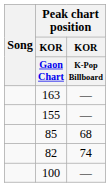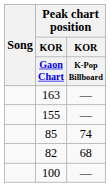 <table class="wikitable sortable" style="text-align:center;">
 <tr>
 <th rowspan="3">Song</th>
 <th colspan="9">Peak chart position</th>
 </tr>
 <tr>
 <th colspan="1" width="30"><small>KOR</small></th>
 <th colspan width="30"><small>KOR</small></th>
 </tr>
 <tr style="font-size:smaller;">
 <th><a href='#'>Gaon Chart</a></th>
 <th width="30"><small>K-Pop Billboard</small></th>
 </tr>
 <tr>
 <td></td>
 <td>163</td>
 <td>—</td>
 </tr>
 <tr>
 <td></td>
 <td>155</td>
 <td>—</td>
 </tr>
 <tr>
 <td></td>
 <td>85</td>
-<td>68</td>
+<td>74</td>
 </tr>
 <tr>
 <td></td>
 <td>82</td>
-<td>74</td>
+<td>68</td>
 </tr>
 <tr>
 <td></td>
 <td>100</td>
 <td>—</td>
 </tr>
 </table>
